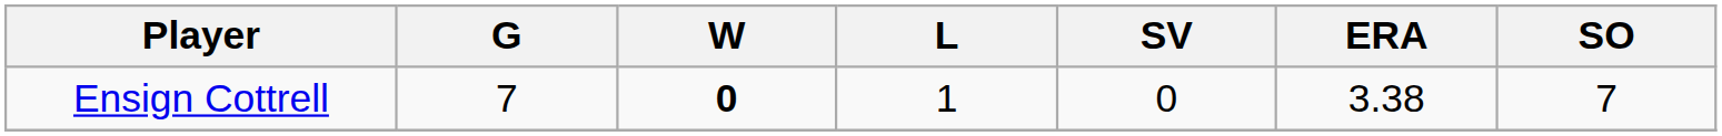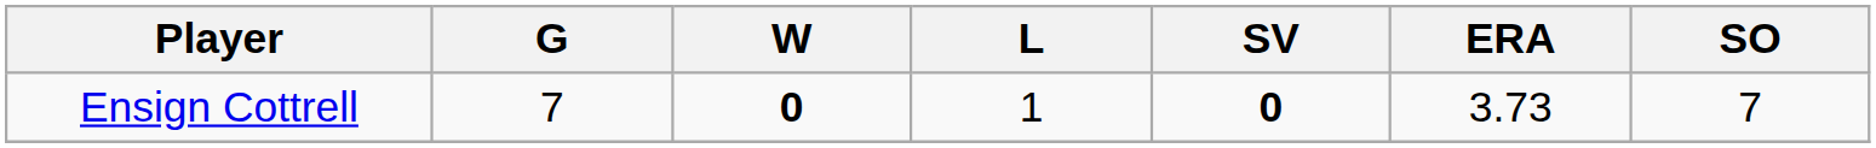 <table class="wikitable sortable">
 <tr>
 <th bgcolor="#DDDDFF" width="16%">Player</th>
 <th bgcolor="#DDDDFF" width="9%">G</th>
 <th bgcolor="#DDDDFF" width="9%">W</th>
 <th bgcolor="#DDDDFF" width="9%">L</th>
 <th bgcolor="#DDDDFF" width="9%">SV</th>
 <th bgcolor="#DDDDFF" width="9%">ERA</th>
 <th bgcolor="#DDDDFF" width="9%">SO</th>
 </tr>
 <tr align="center">
 <td><a href='#'>Ensign Cottrell</a></td>
 <td>7</td>
 <td><strong>0</strong></td>
 <td>1</td>
-<td>0</td>
-<td>3.38</td>
+<td><strong>0</strong></td>
+<td>3.73</td>
 <td>7</td>
 </tr>
 <tr align="center">
 </tr>
 </table>
